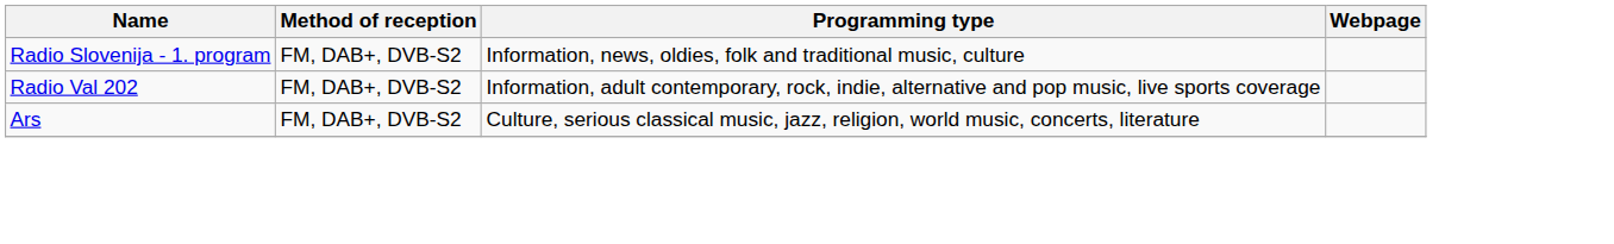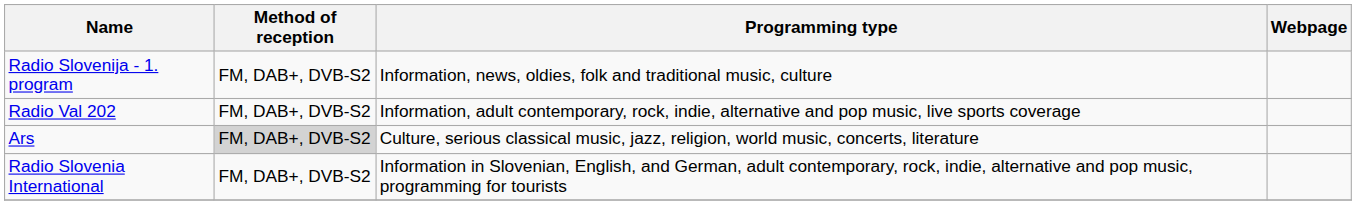 <table class="wikitable">
 <tr>
 <th>Name</th>
 <th>Method of reception</th>
 <th>Programming type</th>
 <th>Webpage</th>
 </tr>
 <tr>
 <td><a href='#'>Radio Slovenija - 1. program</a></td>
 <td>FM, DAB+, DVB-S2</td>
 <td>Information, news, oldies, folk and traditional music, culture</td>
 <td></td>
 </tr>
 <tr>
 <td><a href='#'>Radio Val 202</a></td>
 <td>FM, DAB+, DVB-S2</td>
 <td>Information, adult contemporary, rock, indie, alternative and pop music, live sports coverage</td>
 <td></td>
 </tr>
 <tr>
 <td><a href='#'>Ars</a></td>
+<td style="background: lightgrey;">FM, DAB+, DVB-S2</td>
+<td>Culture, serious classical music, jazz, religion, world music, concerts, literature</td>
+<td></td>
+</tr>
+<tr>
+<td><a href='#'>Radio Slovenia International</a></td>
 <td>FM, DAB+, DVB-S2</td>
-<td>Culture, serious classical music, jazz, religion, world music, concerts, literature</td>
+<td>Information in Slovenian, English, and German, adult contemporary, rock, indie, alternative and pop music, programming for tourists</td>
 <td></td>
 </tr>
 <tr>
 </tr>
 </table>
